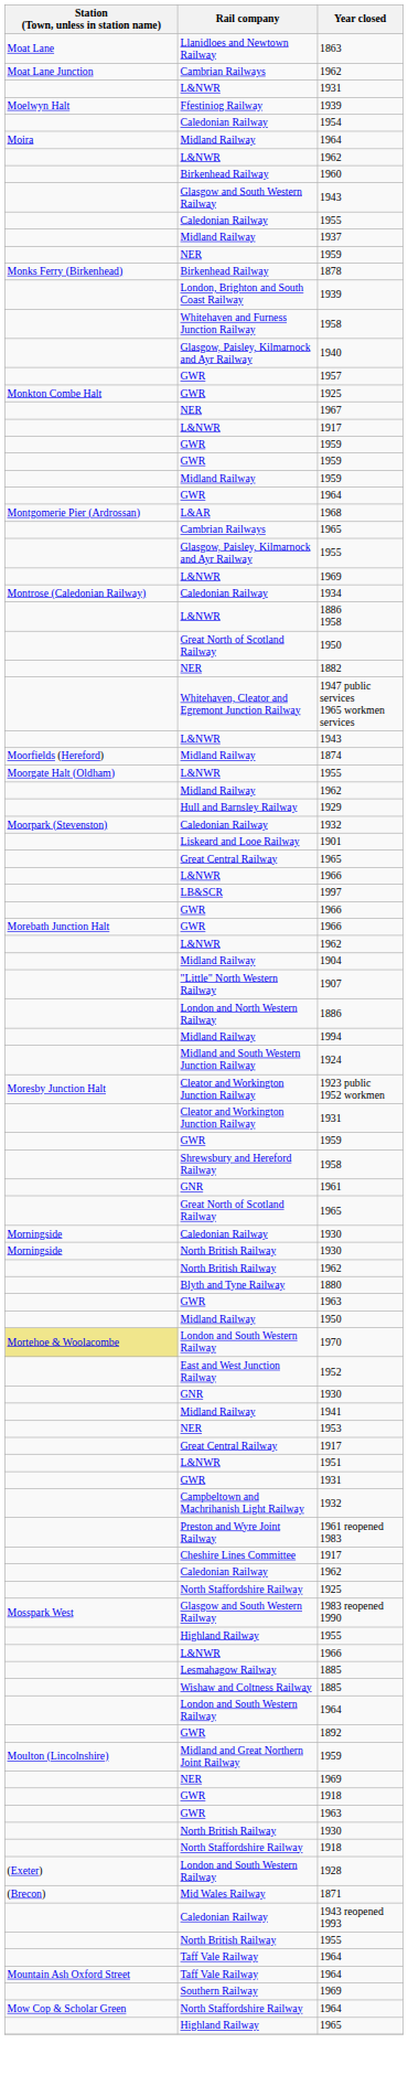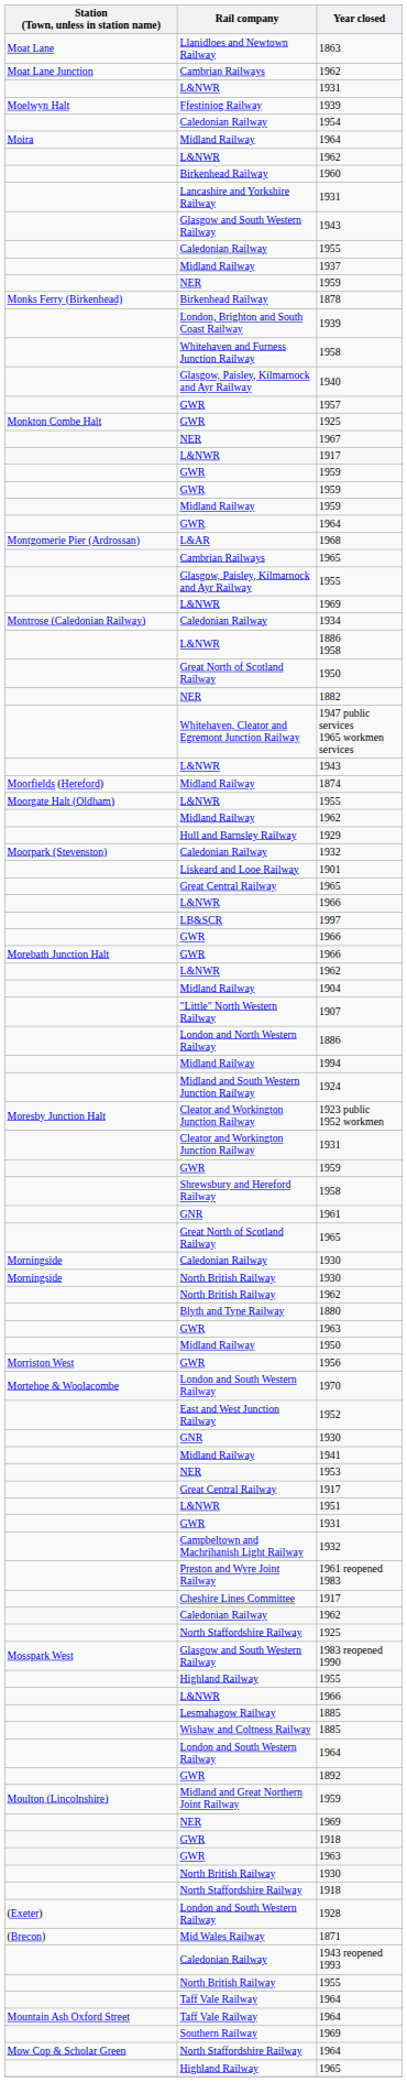 <table class="wikitable sortable">
 <tr>
 <th style="width:250px">Station<br>(Town, unless in station name)</th>
 <th style="width:200px">Rail company</th>
 <th style="width:120px">Year closed</th>
 </tr>
 <tr>
 <td><a href='#'>Moat Lane</a></td>
 <td><a href='#'>Llanidloes and Newtown Railway</a></td>
 <td>1863</td>
 </tr>
 <tr>
 <td><a href='#'>Moat Lane Junction</a></td>
 <td><a href='#'>Cambrian Railways</a></td>
 <td>1962</td>
 </tr>
 <tr>
 <td></td>
 <td><a href='#'>L&NWR</a></td>
 <td>1931</td>
 </tr>
 <tr>
 <td><a href='#'>Moelwyn Halt</a></td>
 <td><a href='#'>Ffestiniog Railway</a></td>
 <td>1939</td>
 </tr>
 <tr>
 <td></td>
 <td><a href='#'>Caledonian Railway</a></td>
 <td>1954</td>
 </tr>
 <tr>
 <td><a href='#'>Moira</a></td>
 <td><a href='#'>Midland Railway</a></td>
 <td>1964</td>
 </tr>
 <tr>
 <td></td>
 <td><a href='#'>L&NWR</a></td>
 <td>1962</td>
 </tr>
 <tr>
 <td></td>
 <td><a href='#'>Birkenhead Railway</a></td>
 <td>1960</td>
+</tr>
+<tr>
+<td></td>
+<td><a href='#'>Lancashire and Yorkshire Railway</a></td>
+<td>1931</td>
 </tr>
 <tr>
 <td></td>
 <td><a href='#'>Glasgow and South Western Railway</a></td>
 <td>1943</td>
 </tr>
 <tr>
 <td></td>
 <td><a href='#'>Caledonian Railway</a></td>
 <td>1955</td>
 </tr>
 <tr>
 <td></td>
 <td><a href='#'>Midland Railway</a></td>
 <td>1937</td>
 </tr>
 <tr>
 <td></td>
 <td><a href='#'>NER</a></td>
 <td>1959</td>
 </tr>
 <tr>
 <td><a href='#'>Monks Ferry (Birkenhead)</a></td>
 <td><a href='#'>Birkenhead Railway</a></td>
 <td>1878</td>
 </tr>
 <tr>
 <td></td>
 <td><a href='#'>London, Brighton and South Coast Railway</a></td>
 <td>1939</td>
 </tr>
 <tr>
 <td></td>
 <td><a href='#'>Whitehaven and Furness Junction Railway</a></td>
 <td>1958</td>
 </tr>
 <tr>
 <td></td>
 <td><a href='#'>Glasgow, Paisley, Kilmarnock and Ayr Railway</a></td>
 <td>1940</td>
 </tr>
 <tr>
 <td></td>
 <td><a href='#'>GWR</a></td>
 <td>1957</td>
 </tr>
 <tr>
 <td><a href='#'>Monkton Combe Halt</a></td>
 <td><a href='#'>GWR</a></td>
 <td>1925</td>
 </tr>
 <tr>
 <td></td>
 <td><a href='#'>NER</a></td>
 <td>1967</td>
 </tr>
 <tr>
 <td></td>
 <td><a href='#'>L&NWR</a></td>
 <td>1917</td>
 </tr>
 <tr>
 <td></td>
 <td><a href='#'>GWR</a></td>
 <td>1959</td>
 </tr>
 <tr>
 <td></td>
 <td><a href='#'>GWR</a></td>
 <td>1959</td>
 </tr>
 <tr>
 <td></td>
 <td><a href='#'>Midland Railway</a></td>
 <td>1959</td>
 </tr>
 <tr>
 <td></td>
 <td><a href='#'>GWR</a></td>
 <td>1964</td>
 </tr>
 <tr>
 <td><a href='#'>Montgomerie Pier (Ardrossan)</a></td>
 <td><a href='#'>L&AR</a></td>
 <td>1968</td>
 </tr>
 <tr>
 <td></td>
 <td><a href='#'>Cambrian Railways</a></td>
 <td>1965</td>
 </tr>
 <tr>
 <td></td>
 <td><a href='#'>Glasgow, Paisley, Kilmarnock and Ayr Railway</a></td>
 <td>1955</td>
 </tr>
 <tr>
 <td></td>
 <td><a href='#'>L&NWR</a></td>
 <td>1969</td>
 </tr>
 <tr>
 <td><a href='#'>Montrose (Caledonian Railway)</a></td>
 <td><a href='#'>Caledonian Railway</a></td>
 <td>1934</td>
 </tr>
 <tr>
 <td></td>
 <td><a href='#'>L&NWR</a></td>
 <td>1886<br>1958</td>
 </tr>
 <tr>
 <td></td>
 <td><a href='#'>Great North of Scotland Railway</a></td>
 <td>1950</td>
 </tr>
 <tr>
 <td></td>
 <td><a href='#'>NER</a></td>
 <td>1882</td>
 </tr>
 <tr>
 <td></td>
 <td><a href='#'>Whitehaven, Cleator and Egremont Junction Railway</a></td>
 <td>1947 public services<br>1965 workmen services</td>
 </tr>
 <tr>
 <td></td>
 <td><a href='#'>L&NWR</a></td>
 <td>1943</td>
 </tr>
 <tr>
 <td><a href='#'>Moorfields</a> (<a href='#'>Hereford</a>)</td>
 <td><a href='#'>Midland Railway</a></td>
 <td>1874</td>
 </tr>
 <tr>
 <td><a href='#'>Moorgate Halt (Oldham)</a></td>
 <td><a href='#'>L&NWR</a></td>
 <td>1955</td>
 </tr>
 <tr>
 <td></td>
 <td><a href='#'>Midland Railway</a></td>
 <td>1962</td>
 </tr>
 <tr>
 <td></td>
 <td><a href='#'>Hull and Barnsley Railway</a></td>
 <td>1929</td>
 </tr>
 <tr>
 <td><a href='#'> Moorpark (Stevenston)</a></td>
 <td><a href='#'>Caledonian Railway</a></td>
 <td>1932</td>
 </tr>
 <tr>
 <td></td>
 <td><a href='#'>Liskeard and Looe Railway</a></td>
 <td>1901</td>
 </tr>
 <tr>
 <td></td>
 <td><a href='#'>Great Central Railway</a></td>
 <td>1965</td>
 </tr>
 <tr>
 <td></td>
 <td><a href='#'>L&NWR</a></td>
 <td>1966</td>
 </tr>
 <tr>
 <td></td>
 <td><a href='#'>LB&SCR</a></td>
 <td>1997</td>
 </tr>
 <tr>
 <td></td>
 <td><a href='#'>GWR</a></td>
 <td>1966</td>
 </tr>
 <tr>
 <td><a href='#'>Morebath Junction Halt</a></td>
 <td><a href='#'>GWR</a></td>
 <td>1966</td>
 </tr>
 <tr>
 <td></td>
 <td><a href='#'>L&NWR</a></td>
 <td>1962</td>
 </tr>
 <tr>
 <td></td>
 <td><a href='#'>Midland Railway</a></td>
 <td>1904</td>
 </tr>
 <tr>
 <td></td>
 <td><a href='#'>"Little" North Western Railway</a></td>
 <td>1907</td>
 </tr>
 <tr>
 <td></td>
 <td><a href='#'>London and North Western Railway</a></td>
 <td>1886</td>
 </tr>
 <tr>
 <td></td>
 <td><a href='#'>Midland Railway</a></td>
 <td>1994</td>
 </tr>
 <tr>
 <td></td>
 <td><a href='#'>Midland and South Western Junction Railway</a></td>
 <td>1924</td>
 </tr>
 <tr>
 <td><a href='#'>Moresby Junction Halt</a></td>
 <td><a href='#'>Cleator and Workington Junction Railway</a></td>
 <td>1923 public <br> 1952 workmen</td>
 </tr>
 <tr>
 <td></td>
 <td><a href='#'>Cleator and Workington Junction Railway</a></td>
 <td>1931</td>
 </tr>
 <tr>
 <td></td>
 <td><a href='#'>GWR</a></td>
 <td>1959</td>
 </tr>
 <tr>
 <td></td>
 <td><a href='#'>Shrewsbury and Hereford Railway</a></td>
 <td>1958</td>
 </tr>
 <tr>
 <td></td>
 <td><a href='#'>GNR</a></td>
 <td>1961</td>
 </tr>
 <tr>
 <td></td>
 <td><a href='#'>Great North of Scotland Railway</a></td>
 <td>1965</td>
 </tr>
 <tr>
 <td><a href='#'>Morningside</a></td>
 <td><a href='#'>Caledonian Railway</a></td>
 <td>1930</td>
 </tr>
 <tr>
 <td><a href='#'>Morningside</a></td>
 <td><a href='#'>North British Railway</a></td>
 <td>1930</td>
 </tr>
 <tr>
 <td></td>
 <td><a href='#'>North British Railway</a></td>
 <td>1962</td>
 </tr>
 <tr>
 <td></td>
 <td><a href='#'>Blyth and Tyne Railway</a></td>
 <td>1880</td>
 </tr>
 <tr>
 <td></td>
 <td><a href='#'>GWR</a></td>
 <td>1963</td>
 </tr>
 <tr>
 <td></td>
 <td><a href='#'>Midland Railway</a></td>
 <td>1950</td>
 </tr>
 <tr>
-<td style="background: khaki;"><a href='#'>Mortehoe & Woolacombe</a></td>
+<td><a href='#'>Morriston West</a></td>
+<td><a href='#'>GWR</a></td>
+<td>1956</td>
+</tr>
+<tr>
+<td><a href='#'>Mortehoe & Woolacombe</a></td>
 <td><a href='#'>London and South Western Railway</a></td>
 <td>1970</td>
 </tr>
 <tr>
 <td></td>
 <td><a href='#'>East and West Junction Railway</a></td>
 <td>1952</td>
 </tr>
 <tr>
 <td></td>
 <td><a href='#'>GNR</a></td>
 <td>1930</td>
 </tr>
 <tr>
 <td></td>
 <td><a href='#'>Midland Railway</a></td>
 <td>1941</td>
 </tr>
 <tr>
 <td></td>
 <td><a href='#'>NER</a></td>
 <td>1953</td>
 </tr>
 <tr>
 <td></td>
 <td><a href='#'>Great Central Railway</a></td>
 <td>1917</td>
 </tr>
 <tr>
 <td></td>
 <td><a href='#'>L&NWR</a></td>
 <td>1951</td>
 </tr>
 <tr>
 <td></td>
 <td><a href='#'>GWR</a></td>
 <td>1931</td>
 </tr>
 <tr>
 <td></td>
 <td><a href='#'>Campbeltown and Machrihanish Light Railway</a></td>
 <td>1932</td>
 </tr>
 <tr>
 <td></td>
 <td><a href='#'>Preston and Wyre Joint Railway</a></td>
 <td>1961 reopened 1983</td>
 </tr>
 <tr>
 <td></td>
 <td><a href='#'>Cheshire Lines Committee</a></td>
 <td>1917</td>
 </tr>
 <tr>
 <td></td>
 <td><a href='#'>Caledonian Railway</a></td>
 <td>1962</td>
 </tr>
 <tr>
 <td></td>
 <td><a href='#'>North Staffordshire Railway</a></td>
 <td>1925</td>
 </tr>
 <tr>
 <td><a href='#'>Mosspark West</a></td>
 <td><a href='#'>Glasgow and South Western Railway</a></td>
 <td>1983 reopened 1990</td>
 </tr>
 <tr>
 <td></td>
 <td><a href='#'>Highland Railway</a></td>
 <td>1955</td>
 </tr>
 <tr>
 <td></td>
 <td><a href='#'>L&NWR</a></td>
 <td>1966</td>
 </tr>
 <tr>
 <td></td>
 <td><a href='#'>Lesmahagow Railway</a></td>
 <td>1885</td>
 </tr>
 <tr>
 <td></td>
 <td><a href='#'>Wishaw and Coltness Railway</a></td>
 <td>1885</td>
 </tr>
 <tr>
 <td></td>
 <td><a href='#'>London and South Western Railway</a></td>
 <td>1964</td>
 </tr>
 <tr>
 <td></td>
 <td><a href='#'>GWR</a></td>
 <td>1892</td>
 </tr>
 <tr>
 <td><a href='#'>Moulton (Lincolnshire)</a></td>
 <td><a href='#'>Midland and Great Northern Joint Railway</a></td>
 <td>1959</td>
 </tr>
 <tr>
 <td></td>
 <td><a href='#'>NER</a></td>
 <td>1969</td>
 </tr>
 <tr>
 <td></td>
 <td><a href='#'>GWR</a></td>
 <td>1918</td>
 </tr>
 <tr>
 <td></td>
 <td><a href='#'>GWR</a></td>
 <td>1963</td>
 </tr>
 <tr>
 <td></td>
 <td><a href='#'>North British Railway</a></td>
 <td>1930</td>
 </tr>
 <tr>
 <td></td>
 <td><a href='#'>North Staffordshire Railway</a></td>
 <td>1918</td>
 </tr>
 <tr>
 <td> (<a href='#'>Exeter</a>)</td>
 <td><a href='#'>London and South Western Railway</a></td>
 <td>1928</td>
 </tr>
 <tr>
 <td> (<a href='#'>Brecon</a>)</td>
 <td><a href='#'>Mid Wales Railway</a></td>
 <td>1871</td>
 </tr>
 <tr>
 <td></td>
 <td><a href='#'>Caledonian Railway</a></td>
 <td>1943 reopened 1993</td>
 </tr>
 <tr>
 <td></td>
 <td><a href='#'>North British Railway</a></td>
 <td>1955</td>
 </tr>
 <tr>
 <td></td>
 <td><a href='#'>Taff Vale Railway</a></td>
 <td>1964</td>
 </tr>
 <tr>
 <td><a href='#'>Mountain Ash Oxford Street</a></td>
 <td><a href='#'>Taff Vale Railway</a></td>
 <td>1964</td>
 </tr>
 <tr>
 <td></td>
 <td><a href='#'>Southern Railway</a></td>
 <td>1969</td>
 </tr>
 <tr>
 <td><a href='#'>Mow Cop & Scholar Green</a></td>
 <td><a href='#'>North Staffordshire Railway</a></td>
 <td>1964</td>
 </tr>
 <tr>
 <td></td>
 <td><a href='#'>Highland Railway</a></td>
 <td>1965</td>
 </tr>
 <tr>
 </tr>
 </table>
